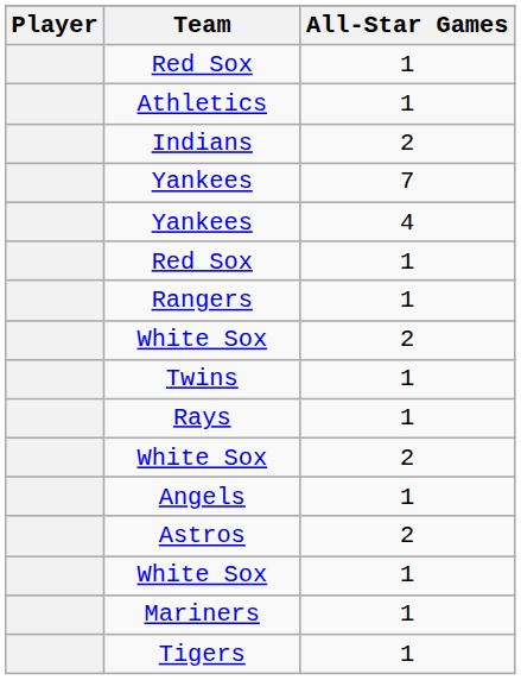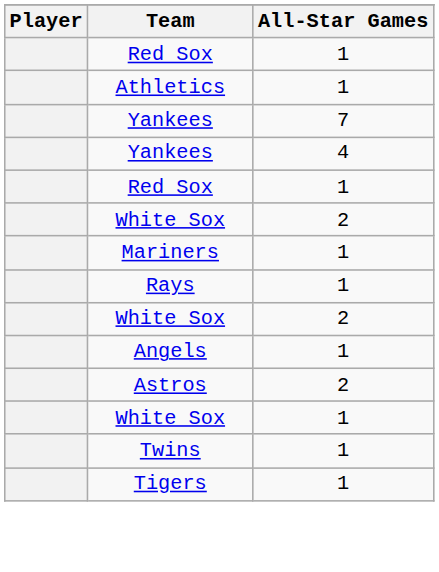 <table class="wikitable sortable plainrowheaders" style="text-align:center;">
 <tr>
 </tr>
 <tr>
 <th scope="col">Player</th>
 <th scope="col" style="width:100px;">Team</th>
 <th scope="col">All-Star Games</th>
 </tr>
 <tr>
 <th scope="row" style="text-align:center"></th>
 <td><a href='#'>Red Sox</a></td>
 <td>1</td>
 </tr>
 <tr>
 <th scope="row" style="text-align:center"></th>
 <td><a href='#'>Athletics</a></td>
 <td>1</td>
 </tr>
 <tr>
 <th scope="row" style="text-align:center"></th>
-<td><a href='#'>Indians</a></td>
-<td>2</td>
-</tr>
-<tr>
-<th scope="row" style="text-align:center"></th>
 <td><a href='#'>Yankees</a></td>
 <td>7</td>
 </tr>
 <tr>
 <th scope="row" style="text-align:center"></th>
 <td><a href='#'>Yankees</a></td>
 <td>4</td>
 </tr>
 <tr>
 <th scope="row" style="text-align:center"></th>
 <td><a href='#'>Red Sox</a></td>
 <td>1</td>
 </tr>
 <tr>
 <th scope="row" style="text-align:center"></th>
-<td><a href='#'>Rangers</a></td>
-<td>1</td>
-</tr>
-<tr>
-<th scope="row" style="text-align:center"></th>
 <td><a href='#'>White Sox</a></td>
 <td>2</td>
 </tr>
 <tr>
 <th scope="row" style="text-align:center"></th>
-<td><a href='#'>Twins</a></td>
+<td><a href='#'>Mariners</a></td>
 <td>1</td>
 </tr>
 <tr>
 <th scope="row" style="text-align:center"></th>
 <td><a href='#'>Rays</a></td>
 <td>1</td>
 </tr>
 <tr>
 <th scope="row" style="text-align:center"></th>
 <td><a href='#'>White Sox</a></td>
 <td>2</td>
 </tr>
 <tr>
 <th scope="row" style="text-align:center"></th>
 <td><a href='#'>Angels</a></td>
 <td>1</td>
 </tr>
 <tr>
 <th scope="row" style="text-align:center"></th>
 <td><a href='#'>Astros</a></td>
 <td>2</td>
 </tr>
 <tr>
 <th scope="row" style="text-align:center"></th>
 <td><a href='#'>White Sox</a></td>
 <td>1</td>
 </tr>
 <tr>
 <th scope="row" style="text-align:center"></th>
-<td><a href='#'>Mariners</a></td>
+<td><a href='#'>Twins</a></td>
 <td>1</td>
 </tr>
 <tr>
 <th scope="row" style="text-align:center"></th>
 <td><a href='#'>Tigers</a></td>
 <td>1</td>
 </tr>
 </table>
